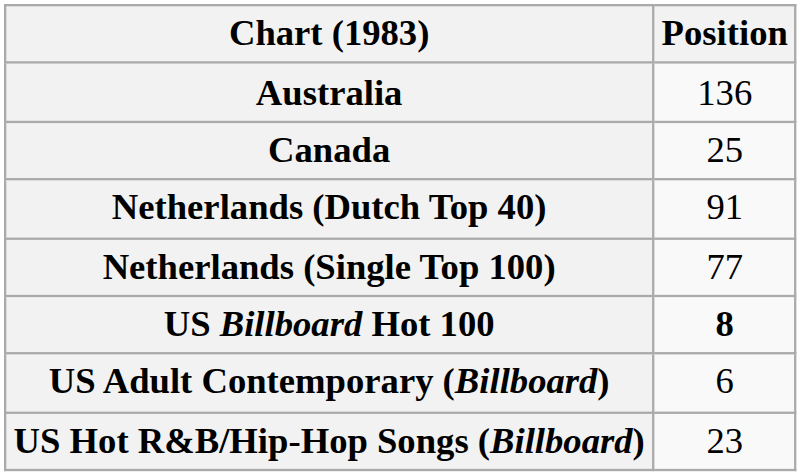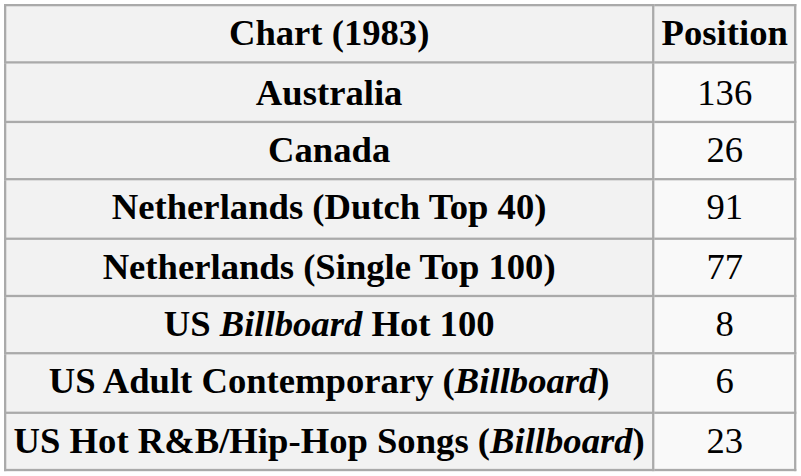 <table class="wikitable sortable plainrowheaders">
 <tr>
 <th scope="col">Chart (1983)</th>
 <th scope="col">Position</th>
 </tr>
 <tr>
 <th scope="row">Australia</th>
 <td style="text-align:center;">136</td>
 </tr>
 <tr>
 <th scope="row">Canada</th>
-<td style="text-align:center;">25</td>
+<td style="text-align:center;">26</td>
 </tr>
 <tr>
 <th scope="row">Netherlands (Dutch Top 40)</th>
 <td style="text-align:center;">91</td>
 </tr>
 <tr>
 <th scope="row">Netherlands (Single Top 100)</th>
 <td style="text-align:center;">77</td>
 </tr>
 <tr>
 <th scope="row">US <em>Billboard</em> Hot 100</th>
-<td style="text-align:center;"><strong>8</strong></td>
+<td style="text-align:center;">8</td>
 </tr>
 <tr>
 <th scope="row">US Adult Contemporary (<em>Billboard</em>)</th>
 <td style="text-align:center;">6</td>
 </tr>
 <tr>
 <th scope="row">US Hot R&B/Hip-Hop Songs (<em>Billboard</em>)</th>
 <td style="text-align:center;">23</td>
 </tr>
 </table>
